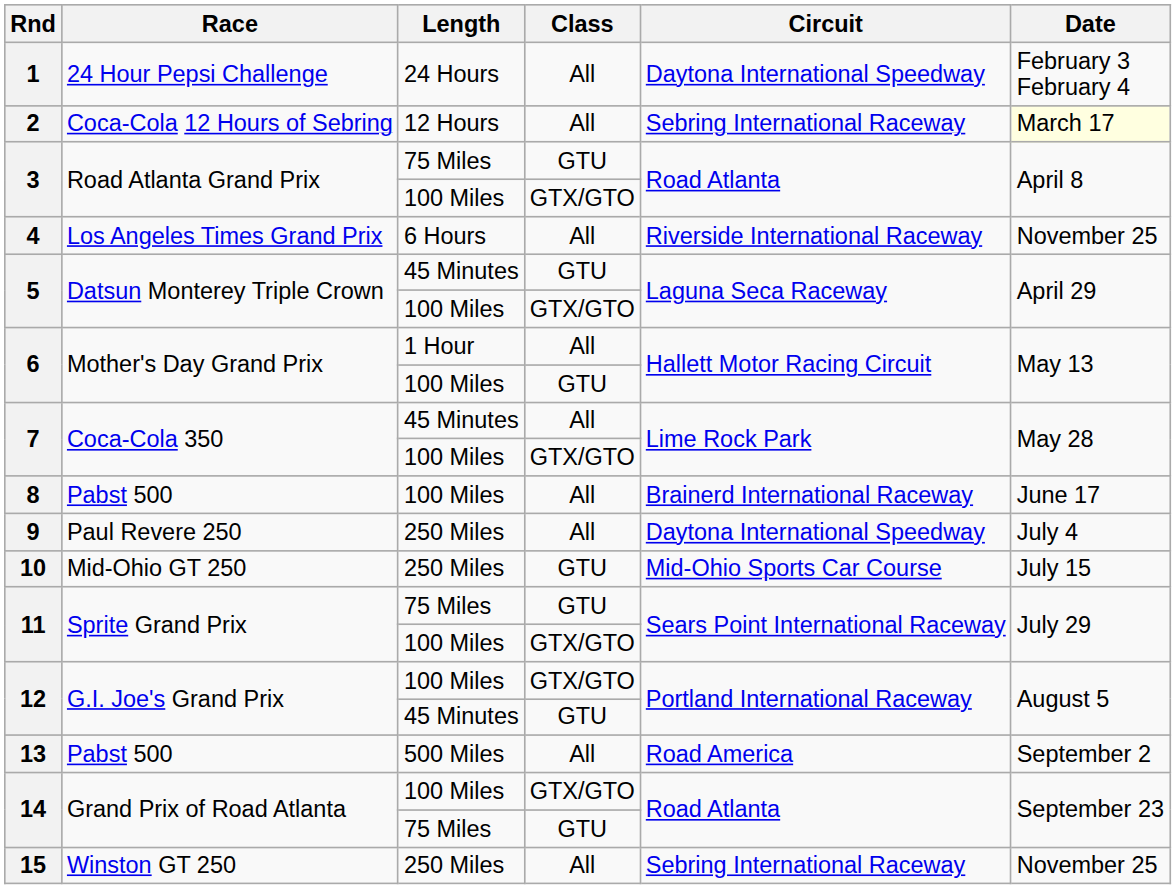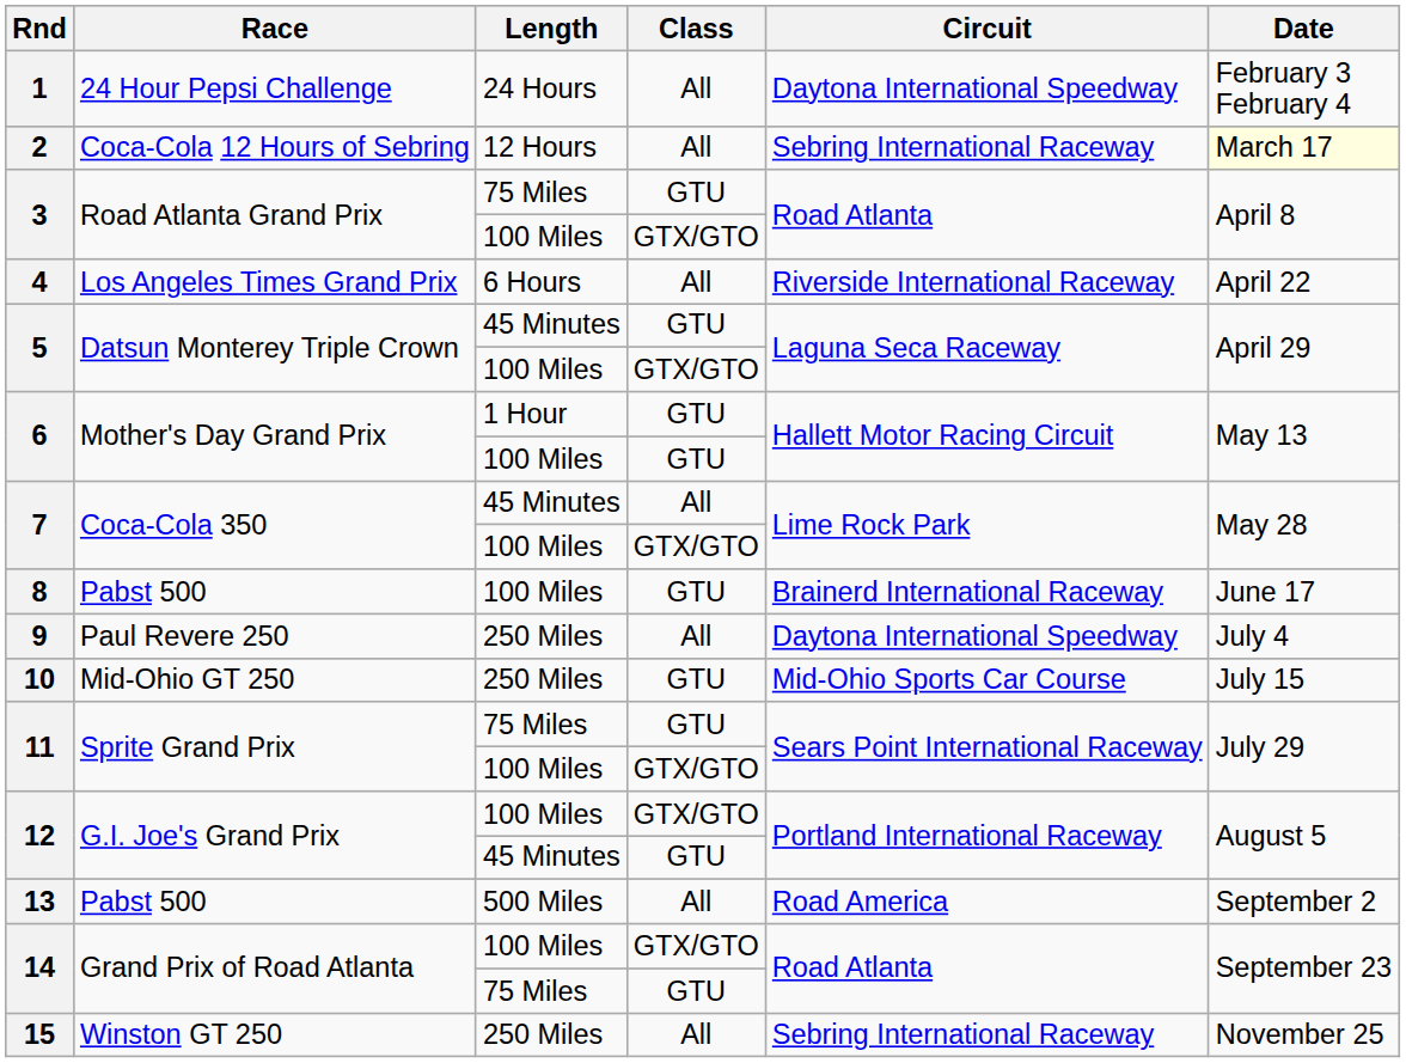 <table class="wikitable" style="font-size: 90%;">
 <tr>
 <th>Rnd</th>
 <th>Race</th>
 <th>Length</th>
 <th>Class</th>
 <th>Circuit</th>
 <th>Date</th>
 </tr>
 <tr>
 <th>1</th>
 <td><a href='#'>24 Hour Pepsi Challenge</a></td>
 <td>24 Hours</td>
 <td align="center">All</td>
 <td><a href='#'>Daytona International Speedway</a></td>
 <td>February 3<br>February 4</td>
 </tr>
 <tr>
 <th>2</th>
 <td><a href='#'>Coca-Cola</a> <a href='#'>12 Hours of Sebring</a></td>
 <td>12 Hours</td>
 <td align="center">All</td>
 <td><a href='#'>Sebring International Raceway</a></td>
 <td style="background: lightyellow;">March 17</td>
 </tr>
 <tr>
 <th rowspan=2>3</th>
 <td rowspan=2>Road Atlanta Grand Prix</td>
 <td>75 Miles</td>
 <td align="center">GTU</td>
 <td rowspan=2><a href='#'>Road Atlanta</a></td>
 <td rowspan=2>April 8</td>
 </tr>
 <tr>
 <td>100 Miles</td>
 <td align="center">GTX/GTO</td>
 </tr>
 <tr>
 <th>4</th>
 <td><a href='#'>Los Angeles Times Grand Prix</a></td>
 <td>6 Hours</td>
 <td align="center">All</td>
 <td><a href='#'>Riverside International Raceway</a></td>
-<td>November 25</td>
+<td>April 22</td>
 </tr>
 <tr>
 <th rowspan=2>5</th>
 <td rowspan=2><a href='#'>Datsun</a> Monterey Triple Crown</td>
 <td>45 Minutes</td>
 <td align="center">GTU</td>
 <td rowspan=2><a href='#'>Laguna Seca Raceway</a></td>
 <td rowspan=2>April 29</td>
 </tr>
 <tr>
 <td>100 Miles</td>
 <td align="center">GTX/GTO</td>
 </tr>
 <tr>
 <th rowspan=2>6</th>
 <td rowspan=2>Mother's Day Grand Prix</td>
 <td>1 Hour</td>
-<td align="center">All</td>
+<td align="center">GTU</td>
 <td rowspan=2><a href='#'>Hallett Motor Racing Circuit</a></td>
 <td rowspan=2>May 13</td>
 </tr>
 <tr>
 <td>100 Miles</td>
 <td align="center">GTU</td>
 </tr>
 <tr>
 <th rowspan=2>7</th>
 <td rowspan=2><a href='#'>Coca-Cola</a> 350</td>
 <td>45 Minutes</td>
 <td align="center">All</td>
 <td rowspan=2><a href='#'>Lime Rock Park</a></td>
 <td rowspan=2>May 28</td>
 </tr>
 <tr>
 <td>100 Miles</td>
 <td align="center">GTX/GTO</td>
 </tr>
 <tr>
 <th>8</th>
 <td><a href='#'>Pabst</a> 500</td>
 <td>100 Miles</td>
-<td align="center">All</td>
+<td align="center">GTU</td>
 <td><a href='#'>Brainerd International Raceway</a></td>
 <td>June 17</td>
 </tr>
 <tr>
 <th>9</th>
 <td>Paul Revere 250</td>
 <td>250 Miles</td>
 <td align="center">All</td>
 <td><a href='#'>Daytona International Speedway</a></td>
 <td>July 4</td>
 </tr>
 <tr>
 <th>10</th>
 <td>Mid-Ohio GT 250</td>
 <td>250 Miles</td>
 <td align="center">GTU</td>
 <td><a href='#'>Mid-Ohio Sports Car Course</a></td>
 <td>July 15</td>
 </tr>
 <tr>
 <th rowspan=2>11</th>
 <td rowspan=2><a href='#'>Sprite</a> Grand Prix</td>
 <td>75 Miles</td>
 <td align="center">GTU</td>
 <td rowspan=2><a href='#'>Sears Point International Raceway</a></td>
 <td rowspan=2>July 29</td>
 </tr>
 <tr>
 <td>100 Miles</td>
 <td align="center">GTX/GTO</td>
 </tr>
 <tr>
 <th rowspan=2>12</th>
 <td rowspan=2><a href='#'>G.I. Joe's</a> Grand Prix</td>
 <td>100 Miles</td>
 <td align="center">GTX/GTO</td>
 <td rowspan=2><a href='#'>Portland International Raceway</a></td>
 <td rowspan=2>August 5</td>
 </tr>
 <tr>
 <td>45 Minutes</td>
 <td align="center">GTU</td>
 </tr>
 <tr>
 <th>13</th>
 <td><a href='#'>Pabst</a> 500</td>
 <td>500 Miles</td>
 <td align="center">All</td>
 <td><a href='#'>Road America</a></td>
 <td>September 2</td>
 </tr>
 <tr>
 <th rowspan=2>14</th>
 <td rowspan=2>Grand Prix of Road Atlanta</td>
 <td>100 Miles</td>
 <td align="center">GTX/GTO</td>
 <td rowspan=2><a href='#'>Road Atlanta</a></td>
 <td rowspan=2>September 23</td>
 </tr>
 <tr>
 <td>75 Miles</td>
 <td align="center">GTU</td>
 </tr>
 <tr>
 <th>15</th>
 <td><a href='#'>Winston</a> GT 250</td>
 <td>250 Miles</td>
 <td align="center">All</td>
 <td><a href='#'>Sebring International Raceway</a></td>
 <td>November 25</td>
 </tr>
 </table>
